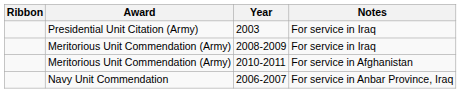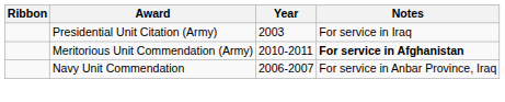 <table class="wikitable">
 <tr>
 <th>Ribbon</th>
 <th>Award</th>
 <th>Year</th>
 <th>Notes</th>
 </tr>
 <tr>
 <td></td>
 <td>Presidential Unit Citation (Army)</td>
 <td>2003</td>
 <td>For service in Iraq</td>
 </tr>
 <tr>
 <td></td>
 <td>Meritorious Unit Commendation (Army)</td>
-<td>2008-2009</td>
-<td>For service in Iraq</td>
-</tr>
-<tr>
-<td></td>
-<td>Meritorious Unit Commendation (Army)</td>
 <td>2010-2011</td>
-<td>For service in Afghanistan</td>
+<td><strong>For service in Afghanistan</strong></td>
 </tr>
 <tr>
 <td></td>
 <td>Navy Unit Commendation</td>
 <td>2006-2007</td>
 <td>For service in Anbar Province, Iraq</td>
 </tr>
 </table>
